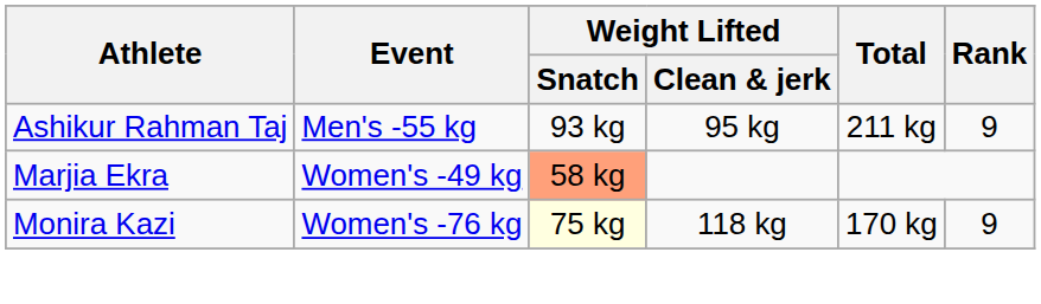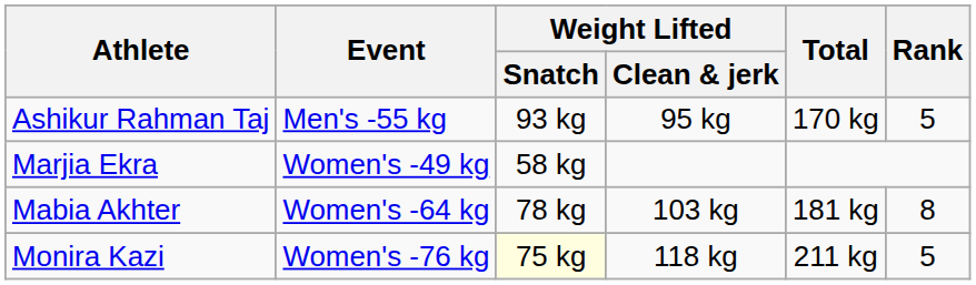 <table class=wikitable style="text-align:center; font-size:90%">
 <tr>
 <th rowspan="2">Athlete</th>
 <th rowspan="2">Event</th>
 <th colspan="2">Weight Lifted</th>
 <th rowspan="2">Total</th>
 <th rowspan="2">Rank</th>
 </tr>
 <tr>
 <th>Snatch</th>
 <th>Clean & jerk</th>
 </tr>
 <tr>
 <td align=left><a href='#'>Ashikur Rahman Taj</a></td>
 <td align=left><a href='#'>Men's -55 kg</a></td>
 <td>93 kg</td>
 <td>95 kg</td>
-<td>211 kg</td>
-<td>9</td>
+<td>170 kg</td>
+<td>5</td>
 </tr>
 <tr>
 <td align=left><a href='#'>Marjia Ekra</a></td>
 <td align=left><a href='#'>Women's -49 kg</a></td>
-<td style="background: lightsalmon;">58 kg</td>
+<td>58 kg</td>
 <td></td>
 <td colspan=2></td>
+</tr>
+<tr>
+<td align=left><a href='#'>Mabia Akhter</a></td>
+<td align=left><a href='#'>Women's -64 kg</a></td>
+<td>78 kg</td>
+<td>103 kg</td>
+<td>181 kg</td>
+<td>8</td>
 </tr>
 <tr>
 <td align=left><a href='#'>Monira Kazi</a></td>
 <td align=left><a href='#'>Women's -76 kg</a></td>
 <td style="background: lightyellow;">75 kg</td>
 <td>118 kg</td>
-<td>170 kg</td>
-<td>9</td>
+<td>211 kg</td>
+<td>5</td>
 </tr>
 </table>
